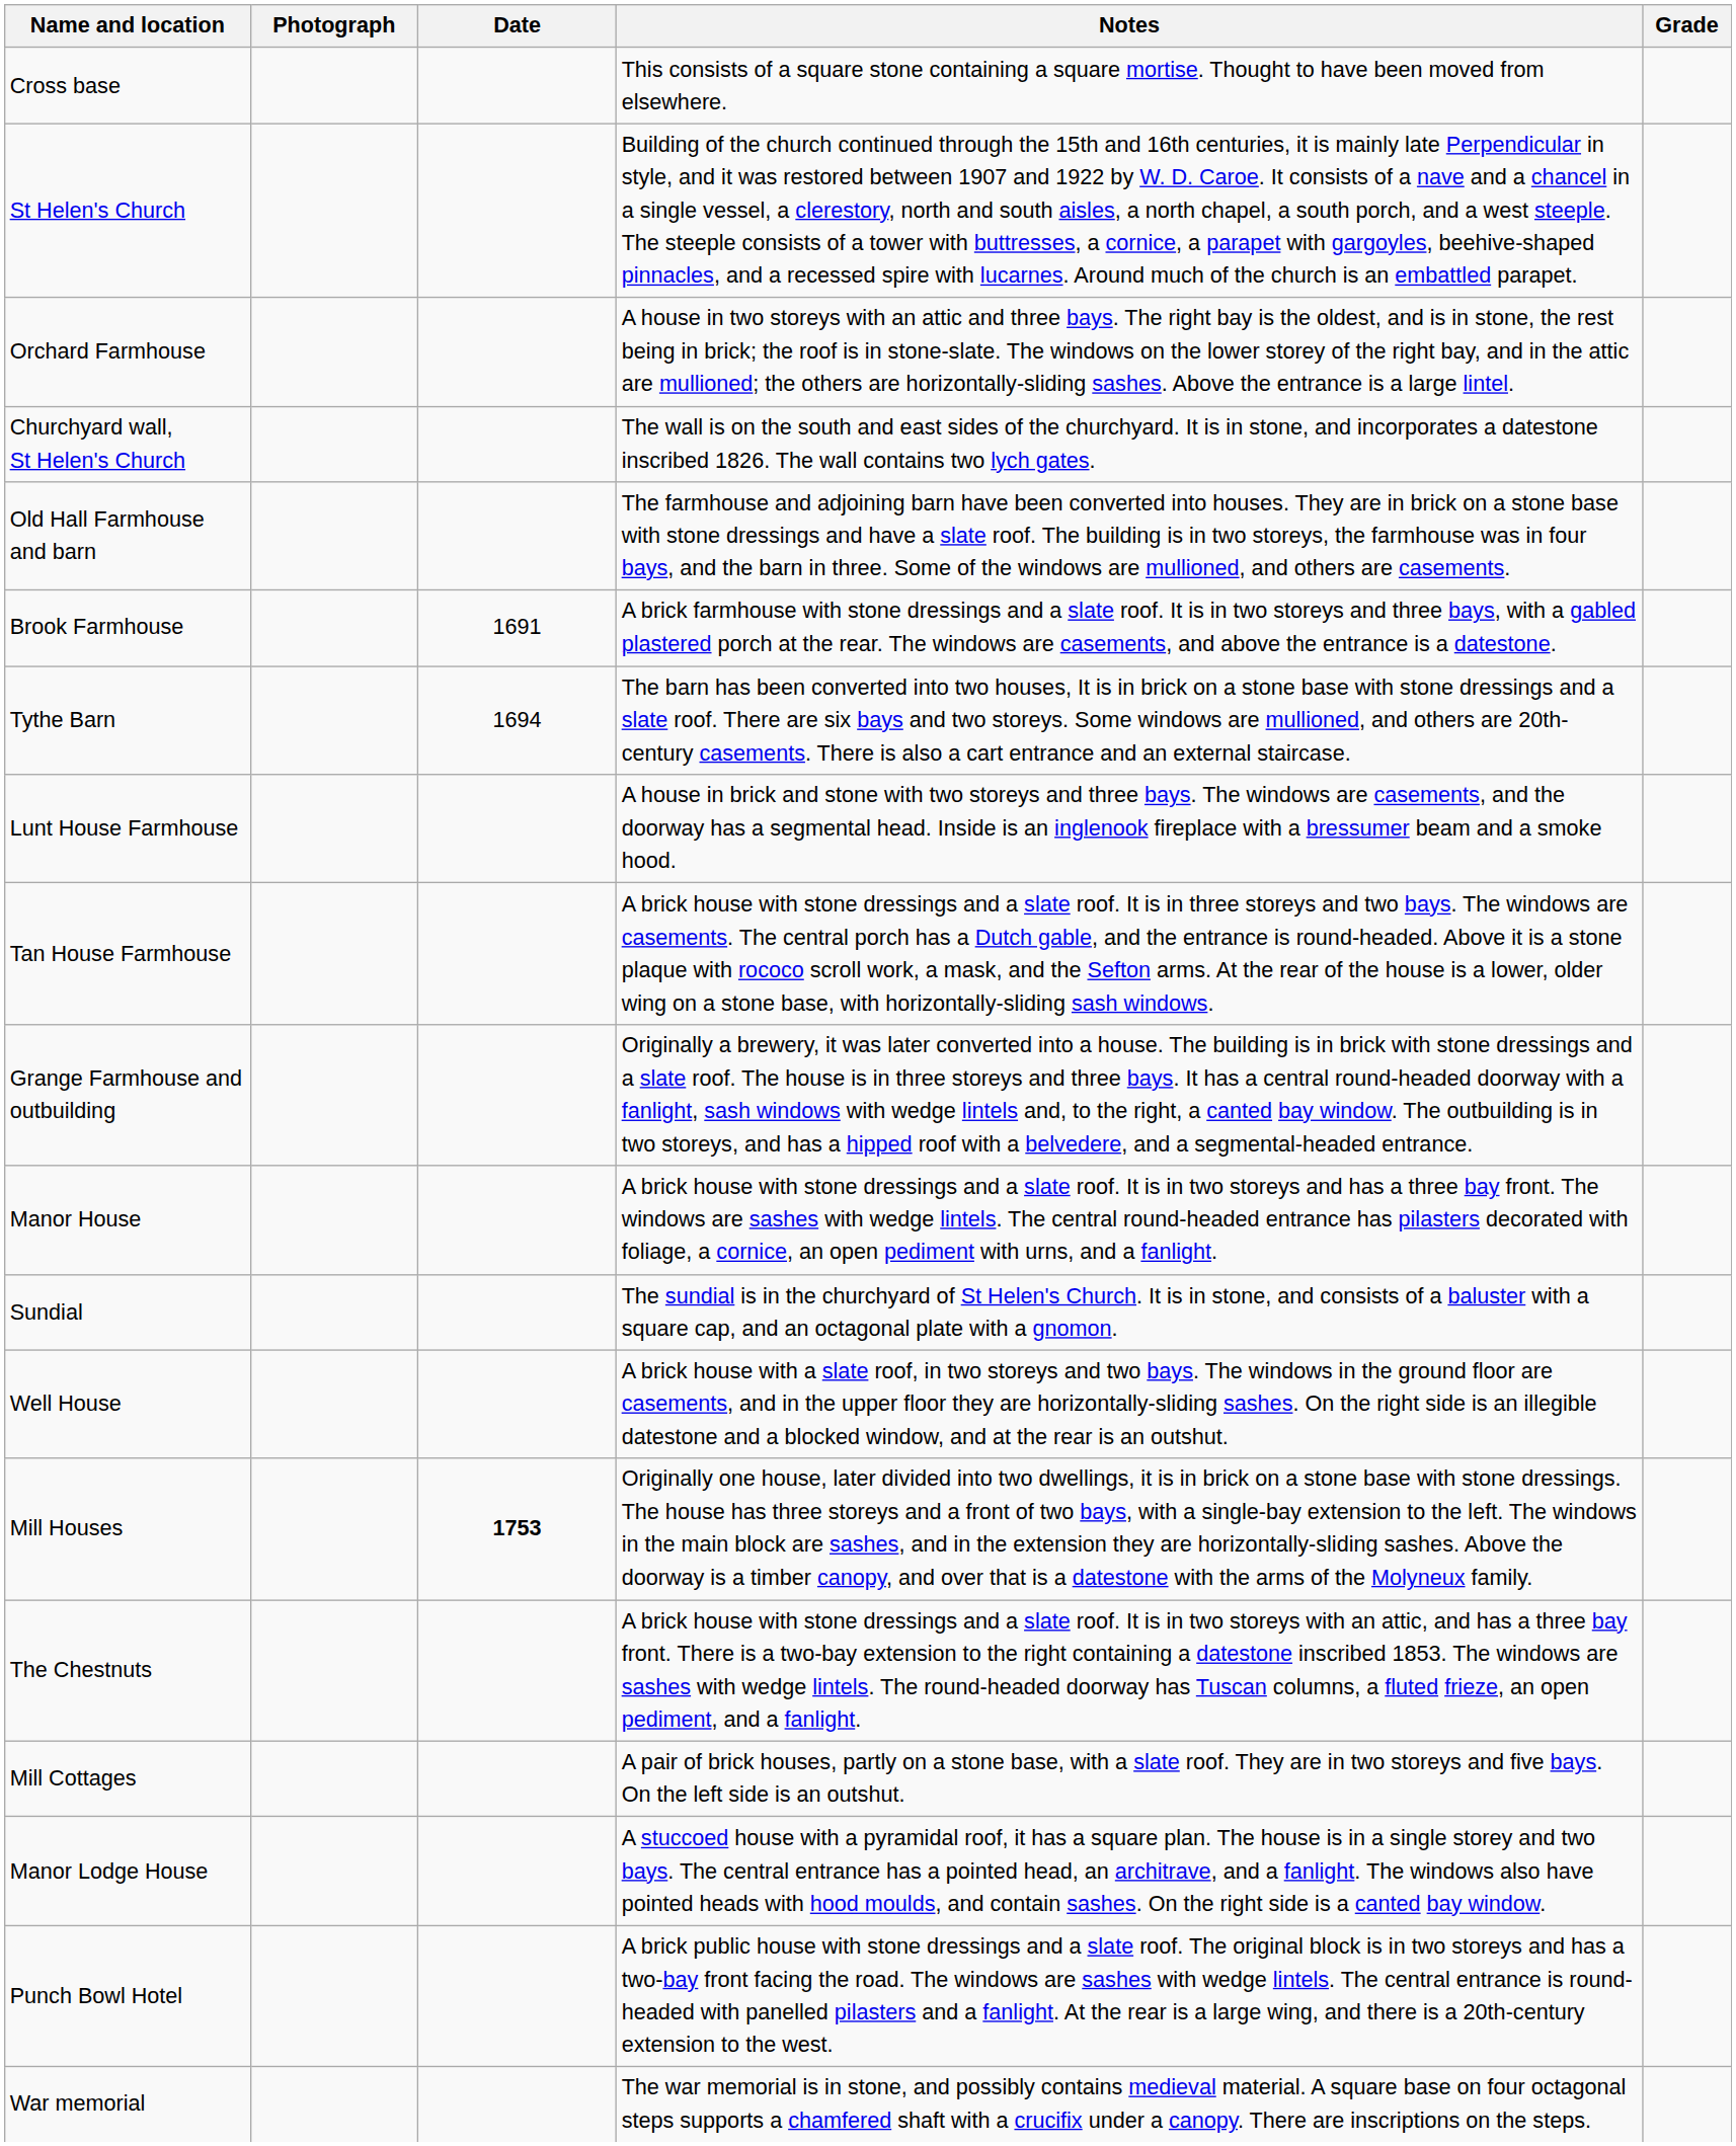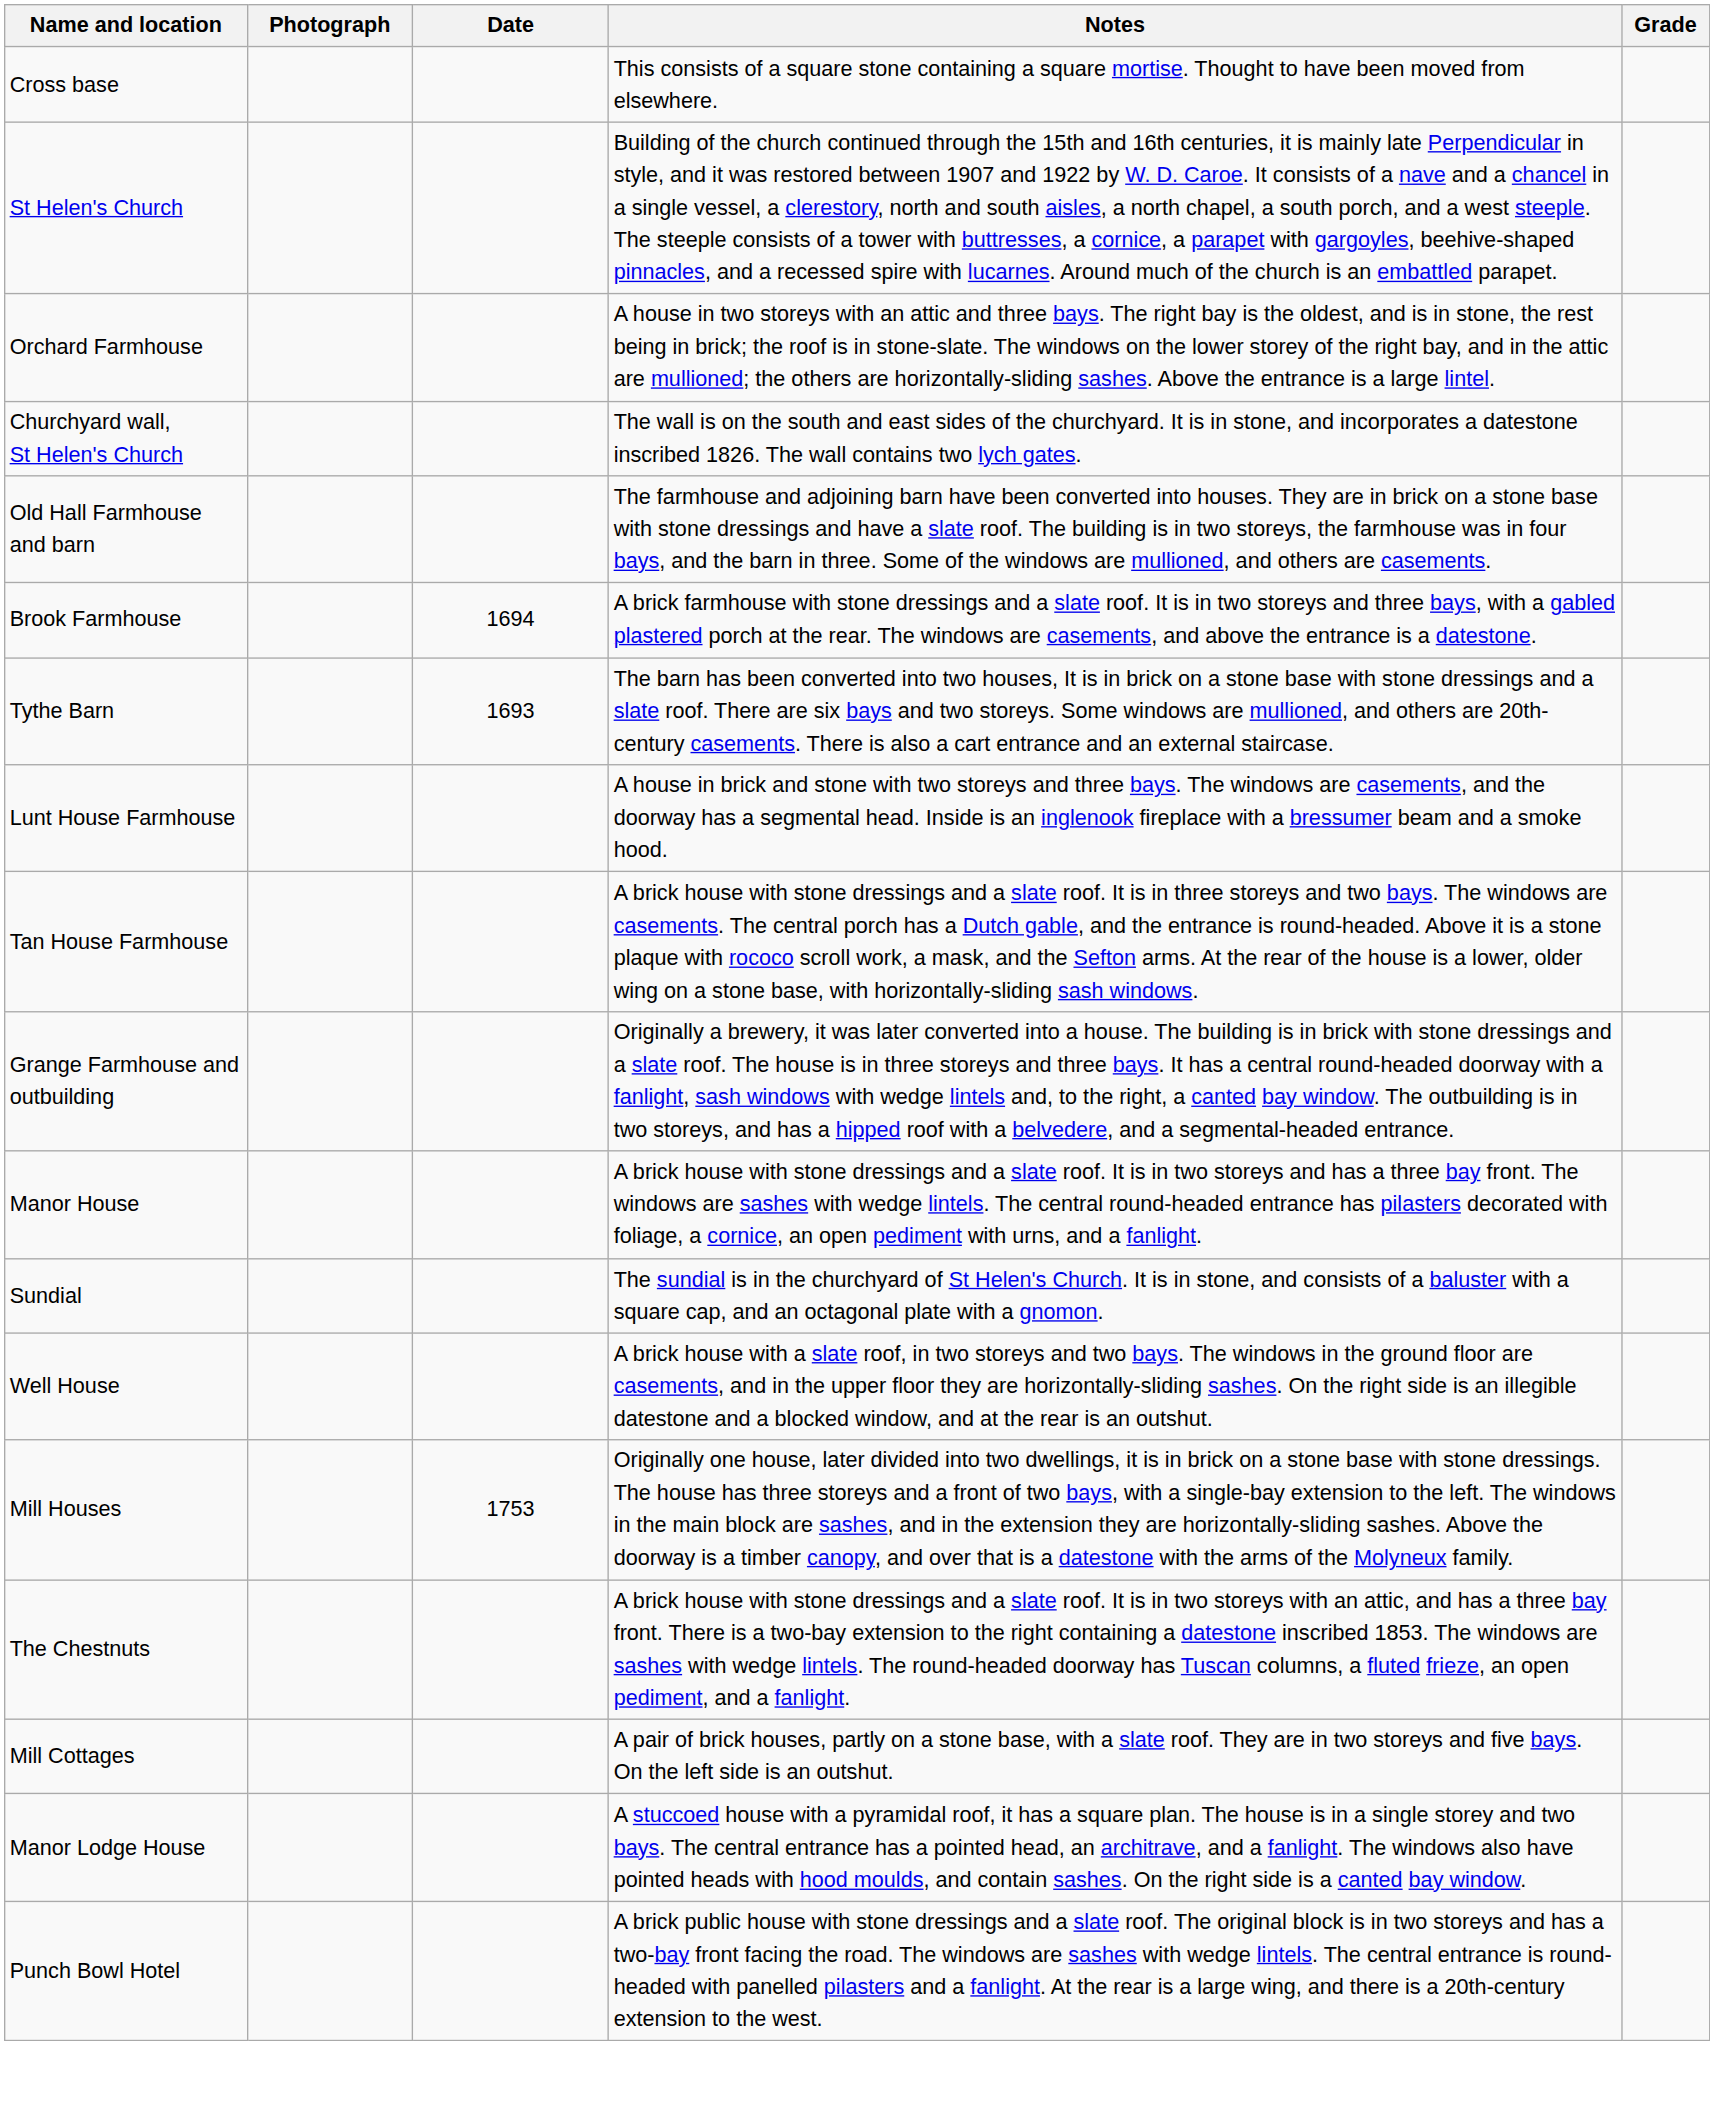 <table class="wikitable sortable plainrowheaders" style="width:100%;border:0px;text-align:left;line-height:150%;">
 <tr>
 <th scope="col"  style="width:150px">Name and location</th>
 <th scope="col"  style="width:100px" class="unsortable">Photograph</th>
 <th scope="col"  style="width:120px">Date</th>
 <th scope="col"  style="width:650px" class="unsortable">Notes</th>
 <th scope="col"  style="width:50px">Grade</th>
 </tr>
 <tr>
 <td>Cross base<br><small></small></td>
 <td></td>
 <td align="center"></td>
 <td>This consists of a square stone containing a square <a href='#'>mortise</a>.  Thought to have been moved from elsewhere.</td>
 <td align="center" ></td>
 </tr>
 <tr>
 <td><a href='#'>St Helen's Church</a><br><small></small></td>
 <td></td>
 <td align="center"></td>
 <td>Building of the church continued through the 15th and 16th centuries, it is mainly late <a href='#'>Perpendicular</a> in style, and it was restored between 1907 and 1922 by <a href='#'>W. D. Caroe</a>.  It consists of a <a href='#'>nave</a> and a <a href='#'>chancel</a> in a single vessel, a <a href='#'>clerestory</a>, north and south <a href='#'>aisles</a>, a north chapel, a south porch, and a west <a href='#'>steeple</a>.  The steeple consists of a tower with <a href='#'>buttresses</a>, a <a href='#'>cornice</a>, a <a href='#'>parapet</a> with <a href='#'>gargoyles</a>, beehive-shaped <a href='#'>pinnacles</a>, and a recessed spire with <a href='#'>lucarnes</a>.  Around much of the church is an <a href='#'>embattled</a> parapet.</td>
 <td align="center" ></td>
 </tr>
 <tr>
 <td>Orchard Farmhouse<br><small></small></td>
 <td></td>
 <td align="center"></td>
 <td>A house in two storeys with an attic and three <a href='#'>bays</a>.  The right bay is the oldest, and is in stone, the rest being in brick; the roof is in stone-slate.  The windows on the lower storey of the right bay, and in the attic are <a href='#'>mullioned</a>; the others are horizontally-sliding <a href='#'>sashes</a>. Above the entrance is a large <a href='#'>lintel</a>.</td>
 <td align="center" ></td>
 </tr>
 <tr>
 <td>Churchyard wall,<br><a href='#'>St Helen's Church</a><br><small></small></td>
 <td></td>
 <td align="center"></td>
 <td>The wall is on the south and east sides of the churchyard.  It is in stone, and incorporates a datestone inscribed 1826.  The wall contains two <a href='#'>lych gates</a>.</td>
 <td align="center" ></td>
 </tr>
 <tr>
 <td>Old Hall Farmhouse and barn<br><small></small></td>
 <td></td>
 <td align="center"></td>
 <td>The farmhouse and adjoining barn have been converted into houses.  They are in brick on a stone base with stone dressings and have a <a href='#'>slate</a> roof.  The building is in two storeys, the farmhouse was in four <a href='#'>bays</a>, and the barn in three.  Some of the windows are <a href='#'>mullioned</a>, and others are <a href='#'>casements</a>.</td>
 <td align="center" ></td>
 </tr>
 <tr>
 <td>Brook Farmhouse<br><small></small></td>
 <td></td>
-<td align="center">1691</td>
+<td align="center">1694</td>
 <td>A brick farmhouse with stone dressings and a <a href='#'>slate</a> roof.  It is in two storeys and three <a href='#'>bays</a>, with a <a href='#'>gabled</a> <a href='#'>plastered</a> porch at the rear.  The windows are <a href='#'>casements</a>, and above the entrance is a <a href='#'>datestone</a>.</td>
 <td align="center" ></td>
 </tr>
 <tr>
 <td>Tythe Barn<br><small></small></td>
 <td></td>
-<td align="center">1694</td>
+<td align="center">1693</td>
 <td>The barn has been converted into two houses,  It is in brick on a stone base with stone dressings and a <a href='#'>slate</a> roof.  There are six <a href='#'>bays</a> and two storeys.  Some windows are <a href='#'>mullioned</a>, and others are 20th-century <a href='#'>casements</a>.  There is also a cart entrance and an external staircase.</td>
 <td align="center" ></td>
 </tr>
 <tr>
 <td>Lunt House Farmhouse<br><small></small></td>
 <td></td>
 <td align="center"></td>
 <td>A house in brick and stone with two storeys and three <a href='#'>bays</a>.  The windows are <a href='#'>casements</a>, and the doorway has a segmental head.  Inside is an <a href='#'>inglenook</a> fireplace with a <a href='#'>bressumer</a> beam and a smoke hood.</td>
 <td align="center" ></td>
 </tr>
 <tr>
 <td>Tan House Farmhouse<br><small></small></td>
 <td></td>
 <td align="center"></td>
 <td>A brick house with stone dressings and a <a href='#'>slate</a> roof.  It is in three storeys and two <a href='#'>bays</a>.  The windows are <a href='#'>casements</a>.  The central porch has a <a href='#'>Dutch gable</a>, and the entrance is round-headed.  Above it is a stone plaque with <a href='#'>rococo</a> scroll work, a mask, and the <a href='#'>Sefton</a> arms.  At the rear of the house is a lower, older wing on a stone base, with horizontally-sliding <a href='#'>sash windows</a>.</td>
 <td align="center" ></td>
 </tr>
 <tr>
 <td>Grange Farmhouse and outbuilding<br><small></small></td>
 <td></td>
 <td align="center"></td>
 <td>Originally a brewery, it was later converted into a house.  The building is in brick with stone dressings and a <a href='#'>slate</a> roof.  The house is in three storeys and three <a href='#'>bays</a>.  It has a central round-headed doorway with a <a href='#'>fanlight</a>, <a href='#'>sash windows</a> with wedge <a href='#'>lintels</a> and, to the right, a <a href='#'>canted</a> <a href='#'>bay window</a>.  The outbuilding is in two storeys, and has a <a href='#'>hipped</a> roof with a <a href='#'>belvedere</a>, and a segmental-headed entrance.</td>
 <td align="center" ></td>
 </tr>
 <tr>
 <td>Manor House<br><small></small></td>
 <td></td>
 <td align="center"></td>
 <td>A brick house with stone dressings and a <a href='#'>slate</a> roof.  It is in two storeys and has a three <a href='#'>bay</a> front.  The windows are <a href='#'>sashes</a> with wedge <a href='#'>lintels</a>.  The central round-headed entrance has <a href='#'>pilasters</a> decorated with foliage, a <a href='#'>cornice</a>, an open <a href='#'>pediment</a> with urns, and a <a href='#'>fanlight</a>.</td>
 <td align="center" ></td>
 </tr>
 <tr>
 <td>Sundial<br><small></small></td>
 <td></td>
 <td align="center"></td>
 <td>The <a href='#'>sundial</a> is in the churchyard of <a href='#'>St Helen's Church</a>.  It is in stone, and consists of a <a href='#'>baluster</a> with a square cap, and an octagonal plate with a <a href='#'>gnomon</a>.</td>
 <td align="center" ></td>
 </tr>
 <tr>
 <td>Well House<br><small></small></td>
 <td></td>
 <td align="center"></td>
 <td>A brick house with a <a href='#'>slate</a> roof, in two storeys and two <a href='#'>bays</a>.  The windows in the ground floor are <a href='#'>casements</a>, and in the upper floor they are horizontally-sliding <a href='#'>sashes</a>.  On the right side is an illegible datestone and a blocked window, and at the rear is an outshut.</td>
 <td align="center" ></td>
 </tr>
 <tr>
 <td>Mill Houses<br><small></small></td>
 <td></td>
-<td align="center"><strong>1753</strong></td>
+<td align="center">1753</td>
 <td>Originally one house, later divided into two dwellings, it is in brick on a stone base with stone dressings.  The house has three storeys and a front of two <a href='#'>bays</a>, with a single-bay extension to the left.  The windows in the main block are <a href='#'>sashes</a>, and in the extension they are horizontally-sliding sashes.  Above the doorway is a timber <a href='#'>canopy</a>, and over that is a <a href='#'>datestone</a> with the arms of the <a href='#'>Molyneux</a> family.</td>
 <td align="center" ></td>
 </tr>
 <tr>
 <td>The Chestnuts<br><small></small></td>
 <td></td>
 <td align="center"></td>
 <td>A brick house with stone dressings and a <a href='#'>slate</a> roof.  It is in two storeys with an attic, and has a three <a href='#'>bay</a> front.  There is a two-bay extension to the right containing a <a href='#'>datestone</a> inscribed 1853.  The windows are <a href='#'>sashes</a> with wedge <a href='#'>lintels</a>.  The round-headed doorway has <a href='#'>Tuscan</a> columns, a <a href='#'>fluted</a> <a href='#'>frieze</a>, an open <a href='#'>pediment</a>, and a <a href='#'>fanlight</a>.</td>
 <td align="center" ></td>
 </tr>
 <tr>
 <td>Mill Cottages<br><small></small></td>
 <td></td>
 <td align="center"></td>
 <td>A pair of brick houses, partly on a stone base, with a <a href='#'>slate</a> roof.  They are in two storeys and five <a href='#'>bays</a>. On the left side is an outshut.</td>
 <td align="center" ></td>
 </tr>
 <tr>
 <td>Manor Lodge House<br><small></small></td>
 <td></td>
 <td align="center"></td>
 <td>A <a href='#'>stuccoed</a> house with a pyramidal roof, it has a square plan.  The house is in a single storey and two <a href='#'>bays</a>.  The central entrance has a pointed head, an <a href='#'>architrave</a>, and a <a href='#'>fanlight</a>.  The windows also have pointed heads with <a href='#'>hood moulds</a>, and contain <a href='#'>sashes</a>.  On the right side is a <a href='#'>canted</a> <a href='#'>bay window</a>.</td>
 <td align="center" ></td>
 </tr>
 <tr>
 <td>Punch Bowl Hotel<br><small></small></td>
 <td></td>
 <td align="center"></td>
 <td>A brick public house with stone dressings and a <a href='#'>slate</a> roof.  The original block is in two storeys and has a two-<a href='#'>bay</a> front facing the road.  The windows are <a href='#'>sashes</a> with wedge <a href='#'>lintels</a>.  The central entrance is round-headed with panelled <a href='#'>pilasters</a> and a <a href='#'>fanlight</a>.  At the rear is a large wing, and there is a 20th-century extension to the west.</td>
 <td align="center" ></td>
 </tr>
 <tr>
-<td>War memorial<br><small></small></td>
-<td></td>
-<td align="center"></td>
-<td>The war memorial is in stone, and possibly contains <a href='#'>medieval</a> material.  A square base on four octagonal steps supports a <a href='#'>chamfered</a> shaft with a <a href='#'>crucifix</a> under a <a href='#'>canopy</a>.  There are inscriptions on the steps.</td>
-<td align="center" ></td>
-</tr>
-<tr>
 </tr>
 </table>
